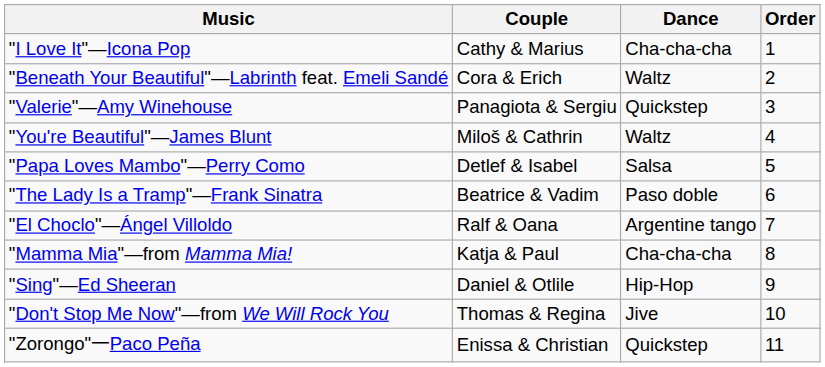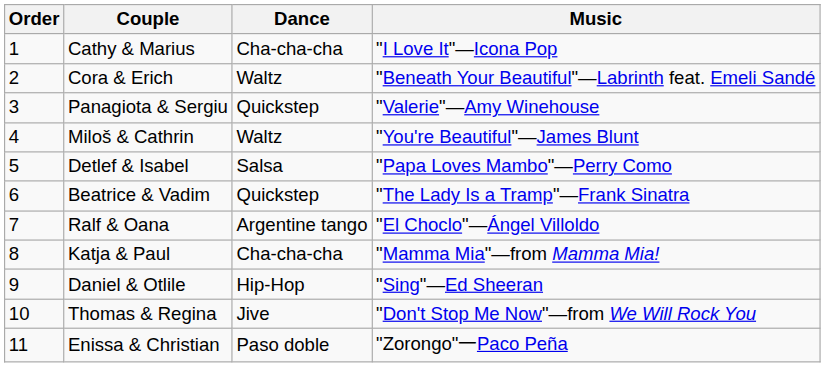 <table class="wikitable sortable center">
 <tr>
-<th>Music</th>
+<th>Order</th>
 <th>Couple</th>
 <th>Dance</th>
-<th>Order</th>
+<th>Music</th>
 </tr>
 <tr>
-<td>"<a href='#'>I Love It</a>"—<a href='#'>Icona Pop</a></td>
+<td>1</td>
 <td>Cathy & Marius</td>
 <td>Cha-cha-cha</td>
-<td>1</td>
+<td>"<a href='#'>I Love It</a>"—<a href='#'>Icona Pop</a></td>
 </tr>
 <tr>
-<td>"<a href='#'>Beneath Your Beautiful</a>"—<a href='#'>Labrinth</a> feat. <a href='#'>Emeli Sandé</a></td>
+<td>2</td>
 <td>Cora & Erich</td>
 <td>Waltz</td>
-<td>2</td>
+<td>"<a href='#'>Beneath Your Beautiful</a>"—<a href='#'>Labrinth</a> feat. <a href='#'>Emeli Sandé</a></td>
 </tr>
 <tr>
-<td>"<a href='#'>Valerie</a>"—<a href='#'>Amy Winehouse</a></td>
+<td>3</td>
 <td>Panagiota & Sergiu</td>
 <td>Quickstep</td>
-<td>3</td>
+<td>"<a href='#'>Valerie</a>"—<a href='#'>Amy Winehouse</a></td>
 </tr>
 <tr>
-<td>"<a href='#'>You're Beautiful</a>"—<a href='#'>James Blunt</a></td>
+<td>4</td>
 <td>Miloš & Cathrin</td>
 <td>Waltz</td>
-<td>4</td>
+<td>"<a href='#'>You're Beautiful</a>"—<a href='#'>James Blunt</a></td>
 </tr>
 <tr>
-<td>"<a href='#'>Papa Loves Mambo</a>"—<a href='#'>Perry Como</a></td>
+<td>5</td>
 <td>Detlef & Isabel</td>
 <td>Salsa</td>
-<td>5</td>
+<td>"<a href='#'>Papa Loves Mambo</a>"—<a href='#'>Perry Como</a></td>
 </tr>
 <tr>
+<td>6</td>
+<td>Beatrice & Vadim</td>
+<td>Quickstep</td>
 <td>"<a href='#'>The Lady Is a Tramp</a>"—<a href='#'>Frank Sinatra</a></td>
-<td>Beatrice & Vadim</td>
-<td>Paso doble</td>
-<td>6</td>
 </tr>
 <tr>
-<td>"<a href='#'>El Choclo</a>"—<a href='#'>Ángel Villoldo</a></td>
+<td>7</td>
 <td>Ralf & Oana</td>
 <td>Argentine tango</td>
-<td>7</td>
+<td>"<a href='#'>El Choclo</a>"—<a href='#'>Ángel Villoldo</a></td>
 </tr>
 <tr>
-<td>"<a href='#'>Mamma Mia</a>"—from <em><a href='#'>Mamma Mia!</a></em></td>
+<td>8</td>
 <td>Katja & Paul</td>
 <td>Cha-cha-cha</td>
-<td>8</td>
+<td>"<a href='#'>Mamma Mia</a>"—from <em><a href='#'>Mamma Mia!</a></em></td>
 </tr>
 <tr>
-<td>"<a href='#'>Sing</a>"—<a href='#'>Ed Sheeran</a></td>
+<td>9</td>
 <td>Daniel & Otlile</td>
 <td>Hip-Hop</td>
-<td>9</td>
+<td>"<a href='#'>Sing</a>"—<a href='#'>Ed Sheeran</a></td>
 </tr>
 <tr>
-<td>"<a href='#'>Don't Stop Me Now</a>"—from <em><a href='#'>We Will Rock You</a></em></td>
+<td>10</td>
 <td>Thomas & Regina</td>
 <td>Jive</td>
-<td>10</td>
+<td>"<a href='#'>Don't Stop Me Now</a>"—from <em><a href='#'>We Will Rock You</a></em></td>
 </tr>
 <tr>
+<td>11</td>
+<td>Enissa & Christian</td>
+<td>Paso doble</td>
 <td>"Zorongo"一<a href='#'>Paco Peña</a></td>
-<td>Enissa & Christian</td>
-<td>Quickstep</td>
-<td>11</td>
 </tr>
 </table>
